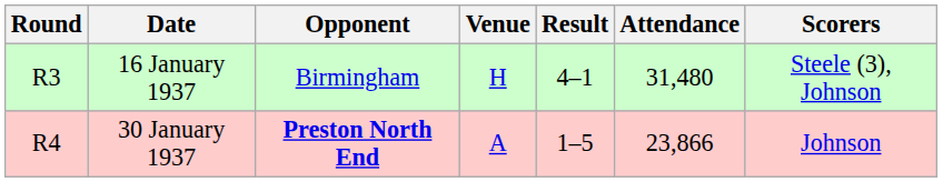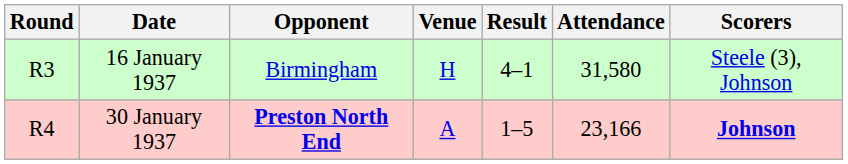 <table class="wikitable" style="font-size:100%; text-align:center">
 <tr>
 <th>Round</th>
 <th>Date</th>
 <th>Opponent</th>
 <th>Venue</th>
 <th>Result</th>
 <th>Attendance</th>
 <th>Scorers</th>
 </tr>
 <tr style="background-color: #CCFFCC;">
 <td>R3</td>
 <td>16 January 1937</td>
 <td><a href='#'>Birmingham</a></td>
 <td><a href='#'>H</a></td>
 <td>4–1</td>
-<td>31,480</td>
+<td>31,580</td>
 <td><a href='#'>Steele</a> (3), <a href='#'>Johnson</a></td>
 </tr>
 <tr style="background-color: #FFCCCC;">
 <td>R4</td>
 <td>30 January 1937</td>
 <td><strong><a href='#'>Preston North End</a></strong></td>
 <td><a href='#'>A</a></td>
 <td>1–5</td>
-<td>23,866</td>
-<td><a href='#'>Johnson</a></td>
+<td>23,166</td>
+<td><strong><a href='#'>Johnson</a></strong></td>
 </tr>
 </table>
